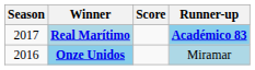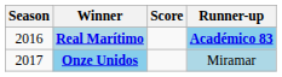 <table class="wikitable" style="text-align: center; font-size:100%">
 <tr>
 <th>Season</th>
 <th>Winner</th>
 <th>Score</th>
 <th>Runner-up</th>
 </tr>
 <tr>
-<td>2017</td>
+<td>2016</td>
 <td bgcolor=lightblue><strong><a href='#'>Real Marítimo</a></strong></td>
 <td></td>
 <td bgcolor=skyblue><strong><a href='#'>Académico 83</a></strong></td>
 </tr>
 <tr>
-<td>2016</td>
+<td>2017</td>
 <td bgcolor=skyblue><strong><a href='#'>Onze Unidos</a></strong></td>
 <td></td>
 <td bgcolor=lightblue>Miramar</td>
 </tr>
 </table>
